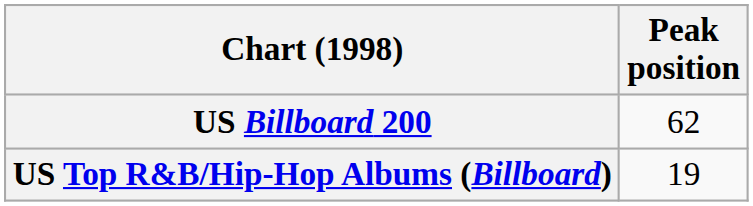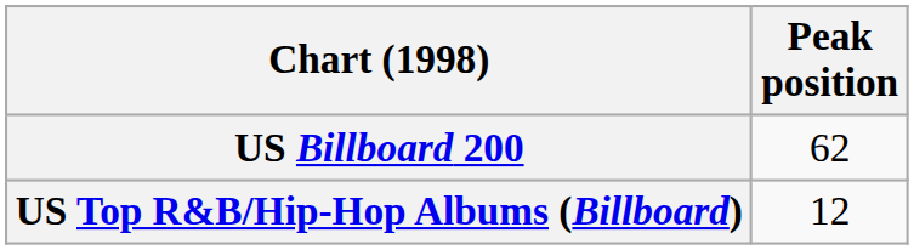 <table class="wikitable sortable plainrowheaders" style="text-align:center">
 <tr>
 <th scope="col">Chart (1998)</th>
 <th scope="col">Peak<br> position</th>
 </tr>
 <tr>
 <th scope="row">US <a href='#'><em>Billboard</em> 200</a></th>
 <td>62</td>
 </tr>
 <tr>
 <th scope="row">US <a href='#'>Top R&B/Hip-Hop Albums</a> (<em><a href='#'>Billboard</a></em>)</th>
-<td>19</td>
+<td>12</td>
 </tr>
 </table>
